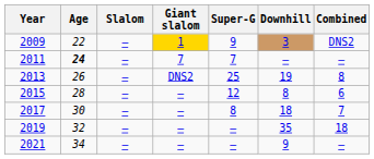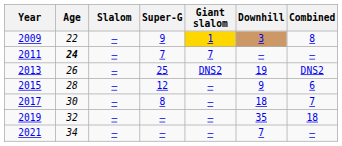 <table class=wikitable style="text-align:center">
 <tr>
 <th>  Year  </th>
 <th> Age </th>
 <th> Slalom </th>
+<th>Super-G</th>
 <th> Giant <br> slalom </th>
-<th>Super-G</th>
 <th>Downhill</th>
 <th>Combined</th>
 </tr>
 <tr>
 <td><a href='#'>2009</a></td>
 <td><em>22</em></td>
 <td><a href='#'>—</a></td>
+<td><a href='#'>9</a></td>
 <td style="background:gold;"><a href='#'>1</a></td>
-<td><a href='#'>9</a></td>
 <td style="background:#c96;"><a href='#'>3</a></td>
-<td><a href='#'>DNS2</a></td>
+<td><a href='#'>8</a></td>
 </tr>
 <tr>
 <td><a href='#'>2011</a></td>
 <td><strong><em>24</em></strong></td>
 <td><a href='#'>—</a></td>
 <td><a href='#'>7</a></td>
 <td><a href='#'>7</a></td>
 <td><a href='#'>—</a></td>
 <td><a href='#'>—</a></td>
 </tr>
 <tr>
 <td><a href='#'>2013</a></td>
 <td><em>26</em></td>
 <td><a href='#'>—</a></td>
+<td><a href='#'>25</a></td>
 <td><a href='#'>DNS2</a></td>
-<td><a href='#'>25</a></td>
 <td><a href='#'>19</a></td>
-<td><a href='#'>8</a></td>
+<td><a href='#'>DNS2</a></td>
 </tr>
 <tr>
 <td><a href='#'>2015</a></td>
 <td><em>28</em></td>
 <td><a href='#'>—</a></td>
+<td><a href='#'>12</a></td>
 <td><a href='#'>—</a></td>
-<td><a href='#'>12</a></td>
-<td><a href='#'>8</a></td>
+<td><a href='#'>9</a></td>
 <td><a href='#'>6</a></td>
 </tr>
 <tr>
 <td><a href='#'>2017</a></td>
 <td><em>30</em></td>
 <td><a href='#'>—</a></td>
+<td><a href='#'>8</a></td>
 <td><a href='#'>—</a></td>
-<td><a href='#'>8</a></td>
 <td><a href='#'>18</a></td>
 <td><a href='#'>7</a></td>
 </tr>
 <tr>
 <td><a href='#'>2019</a></td>
 <td><em>32</em></td>
 <td><a href='#'>—</a></td>
 <td><a href='#'>—</a></td>
 <td><a href='#'>—</a></td>
 <td><a href='#'>35</a></td>
 <td><a href='#'>18</a></td>
 </tr>
 <tr>
 <td><a href='#'>2021</a></td>
 <td><em>34</em></td>
 <td><a href='#'>—</a></td>
 <td><a href='#'>—</a></td>
 <td><a href='#'>—</a></td>
-<td><a href='#'>9</a></td>
+<td><a href='#'>7</a></td>
 <td><a href='#'>—</a></td>
 </tr>
 </table>
